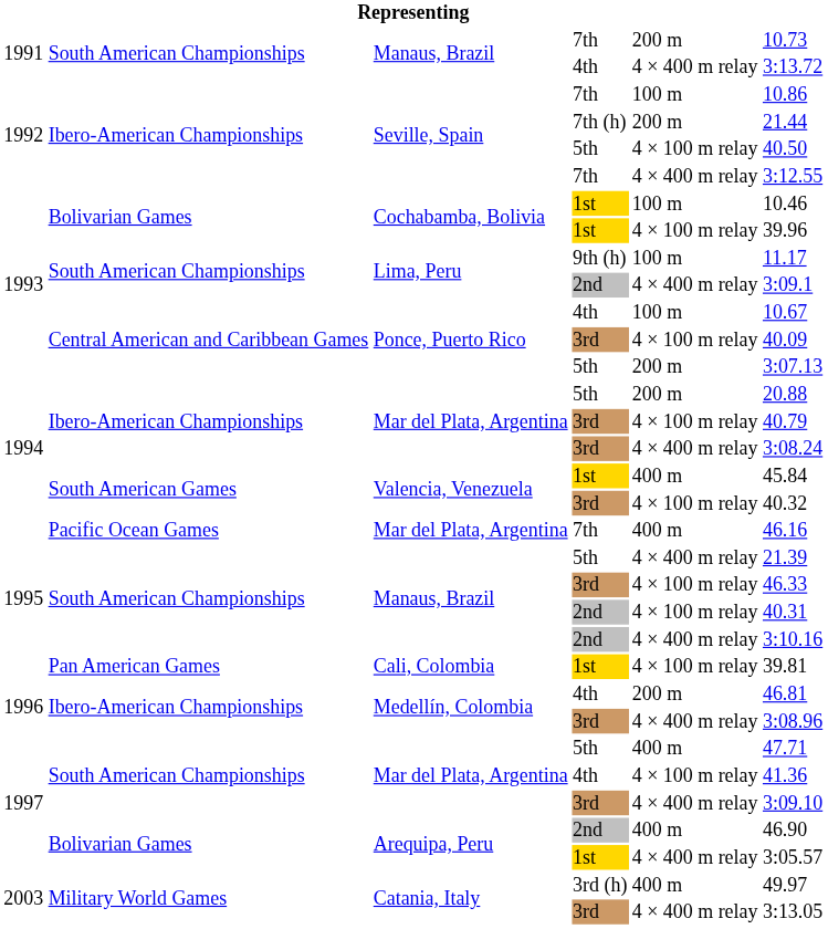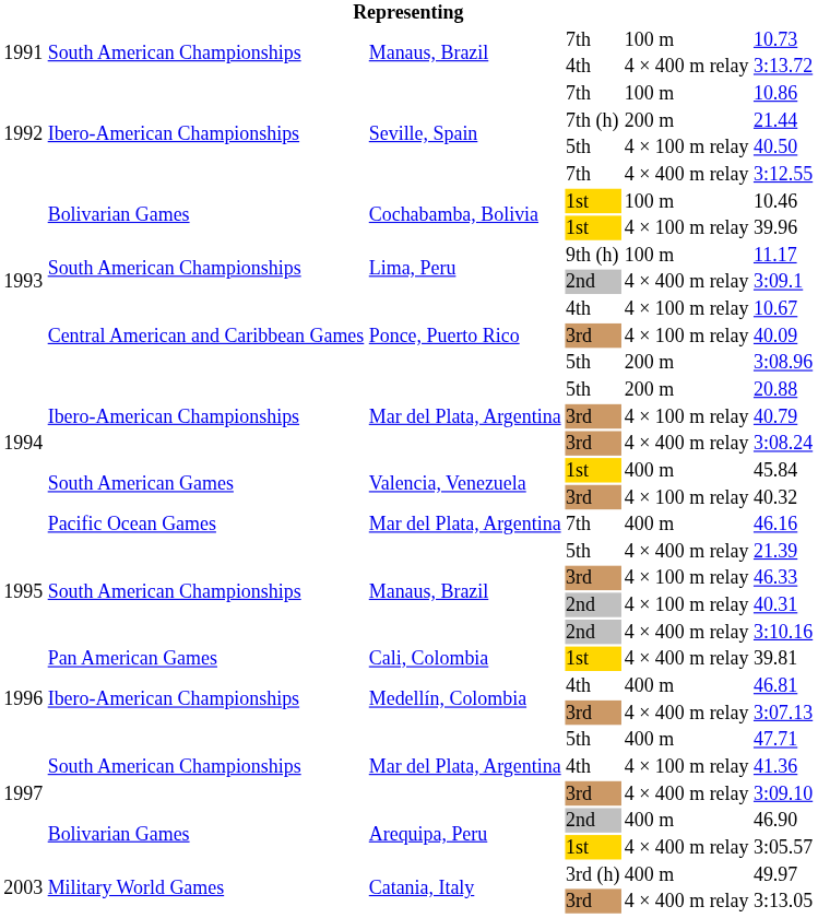 <table>
 <tr>
 <th colspan=6>Representing </th>
 </tr>
 <tr>
 <td rowspan=2>1991</td>
 <td rowspan=2><a href='#'>South American Championships</a></td>
 <td rowspan=2><a href='#'>Manaus, Brazil</a></td>
 <td>7th</td>
-<td>200 m</td>
+<td>100 m</td>
 <td><a href='#'>10.73</a></td>
 </tr>
 <tr>
 <td>4th</td>
 <td>4 × 400 m relay</td>
 <td><a href='#'>3:13.72</a></td>
 </tr>
 <tr>
 <td rowspan=4>1992</td>
 <td rowspan=4><a href='#'>Ibero-American Championships</a></td>
 <td rowspan=4><a href='#'>Seville, Spain</a></td>
 <td>7th</td>
 <td>100 m</td>
 <td><a href='#'>10.86</a></td>
 </tr>
 <tr>
 <td>7th (h)</td>
 <td>200 m</td>
 <td><a href='#'>21.44</a></td>
 </tr>
 <tr>
 <td>5th</td>
 <td>4 × 100 m relay</td>
 <td><a href='#'>40.50</a></td>
 </tr>
 <tr>
 <td>7th</td>
 <td>4 × 400 m relay</td>
 <td><a href='#'>3:12.55</a></td>
 </tr>
 <tr>
 <td rowspan=7>1993</td>
 <td rowspan=2><a href='#'>Bolivarian Games</a></td>
 <td rowspan=2><a href='#'>Cochabamba, Bolivia</a></td>
 <td bgcolor=gold>1st</td>
 <td>100 m</td>
 <td>10.46</td>
 </tr>
 <tr>
 <td bgcolor=gold>1st</td>
 <td>4 × 100 m relay</td>
 <td>39.96</td>
 </tr>
 <tr>
 <td rowspan=2><a href='#'>South American Championships</a></td>
 <td rowspan=2><a href='#'>Lima, Peru</a></td>
 <td>9th (h)</td>
 <td>100 m</td>
 <td><a href='#'>11.17</a></td>
 </tr>
 <tr>
 <td bgcolor=silver>2nd</td>
 <td>4 × 400 m relay</td>
 <td><a href='#'>3:09.1</a></td>
 </tr>
 <tr>
 <td rowspan=3><a href='#'>Central American and Caribbean Games</a></td>
 <td rowspan=3><a href='#'>Ponce, Puerto Rico</a></td>
 <td>4th</td>
-<td>100 m</td>
+<td>4 × 100 m relay</td>
 <td><a href='#'>10.67</a></td>
 </tr>
 <tr>
 <td bgcolor=cc9966>3rd</td>
 <td>4 × 100 m relay</td>
 <td><a href='#'>40.09</a></td>
 </tr>
 <tr>
 <td>5th</td>
 <td>200 m</td>
-<td><a href='#'>3:07.13</a></td>
+<td><a href='#'>3:08.96</a></td>
 </tr>
 <tr>
 <td rowspan=5>1994</td>
 <td rowspan=3><a href='#'>Ibero-American Championships</a></td>
 <td rowspan=3><a href='#'>Mar del Plata, Argentina</a></td>
 <td>5th</td>
 <td>200 m</td>
 <td><a href='#'>20.88</a></td>
 </tr>
 <tr>
 <td bgcolor=cc9966>3rd</td>
 <td>4 × 100 m relay</td>
 <td><a href='#'>40.79</a></td>
 </tr>
 <tr>
 <td bgcolor=cc9966>3rd</td>
 <td>4 × 400 m relay</td>
 <td><a href='#'>3:08.24</a></td>
 </tr>
 <tr>
 <td rowspan=2><a href='#'>South American Games</a></td>
 <td rowspan=2><a href='#'>Valencia, Venezuela</a></td>
 <td bgcolor=gold>1st</td>
 <td>400 m</td>
 <td>45.84</td>
 </tr>
 <tr>
 <td bgcolor=cc9966>3rd</td>
 <td>4 × 100 m relay</td>
 <td>40.32</td>
 </tr>
 <tr>
 <td rowspan=6>1995</td>
 <td><a href='#'>Pacific Ocean Games</a></td>
 <td><a href='#'>Mar del Plata, Argentina</a></td>
 <td>7th</td>
 <td>400 m</td>
 <td><a href='#'>46.16</a></td>
 </tr>
 <tr>
 <td rowspan=4><a href='#'>South American Championships</a></td>
 <td rowspan=4><a href='#'>Manaus, Brazil</a></td>
 <td>5th</td>
 <td>4 × 400 m relay</td>
 <td><a href='#'>21.39</a></td>
 </tr>
 <tr>
 <td bgcolor=cc9966>3rd</td>
 <td>4 × 100 m relay</td>
 <td><a href='#'>46.33</a></td>
 </tr>
 <tr>
 <td bgcolor=silver>2nd</td>
 <td>4 × 100 m relay</td>
 <td><a href='#'>40.31</a></td>
 </tr>
 <tr>
 <td bgcolor=silver>2nd</td>
 <td>4 × 400 m relay</td>
 <td><a href='#'>3:10.16</a></td>
 </tr>
 <tr>
 <td><a href='#'>Pan American Games</a></td>
 <td><a href='#'>Cali, Colombia</a></td>
 <td bgcolor=gold>1st</td>
-<td>4 × 100 m relay</td>
+<td>4 × 400 m relay</td>
 <td>39.81</td>
 </tr>
 <tr>
 <td rowspan=2>1996</td>
 <td rowspan=2><a href='#'>Ibero-American Championships</a></td>
 <td rowspan=2><a href='#'>Medellín, Colombia</a></td>
 <td>4th</td>
-<td>200 m</td>
+<td>400 m</td>
 <td><a href='#'>46.81</a></td>
 </tr>
 <tr>
 <td bgcolor=cc9966>3rd</td>
 <td>4 × 400 m relay</td>
-<td><a href='#'>3:08.96</a></td>
+<td><a href='#'>3:07.13</a></td>
 </tr>
 <tr>
 <td rowspan=5>1997</td>
 <td rowspan=3><a href='#'>South American Championships</a></td>
 <td rowspan=3><a href='#'>Mar del Plata, Argentina</a></td>
 <td>5th</td>
 <td>400 m</td>
 <td><a href='#'>47.71</a></td>
 </tr>
 <tr>
 <td>4th</td>
 <td>4 × 100 m relay</td>
 <td><a href='#'>41.36</a></td>
 </tr>
 <tr>
 <td bgcolor=cc9966>3rd</td>
 <td>4 × 400 m relay</td>
 <td><a href='#'>3:09.10</a></td>
 </tr>
 <tr>
 <td rowspan=2><a href='#'>Bolivarian Games</a></td>
 <td rowspan=2><a href='#'>Arequipa, Peru</a></td>
 <td bgcolor=silver>2nd</td>
 <td>400 m</td>
 <td>46.90</td>
 </tr>
 <tr>
 <td bgcolor=gold>1st</td>
 <td>4 × 400 m relay</td>
 <td>3:05.57</td>
 </tr>
 <tr>
 <td rowspan=2>2003</td>
 <td rowspan=2><a href='#'>Military World Games</a></td>
 <td rowspan=2><a href='#'>Catania, Italy</a></td>
 <td>3rd (h)</td>
 <td>400 m</td>
 <td>49.97</td>
 </tr>
 <tr>
 <td bgcolor=cc9966>3rd</td>
 <td>4 × 400 m relay</td>
 <td>3:13.05</td>
 </tr>
 </table>
